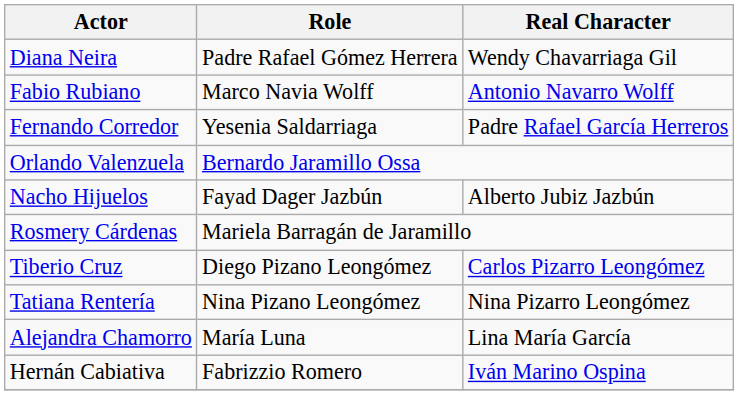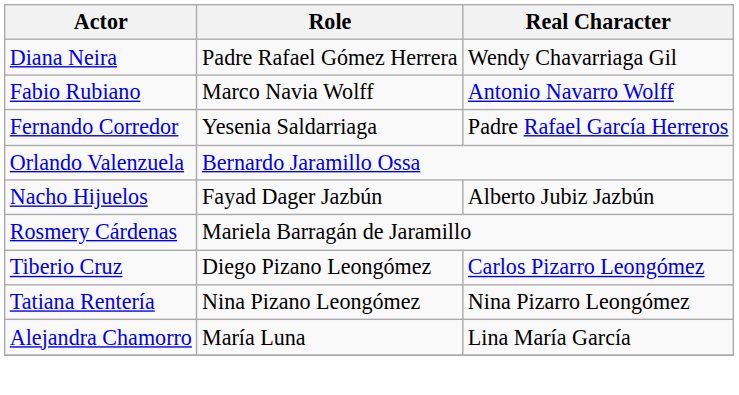 <table class="wikitable">
 <tr>
 <th>Actor</th>
 <th>Role</th>
 <th>Real Character</th>
 </tr>
 <tr>
 <td><a href='#'>Diana Neira</a></td>
 <td>Padre Rafael Gómez Herrera</td>
 <td>Wendy Chavarriaga Gil</td>
 </tr>
 <tr>
 <td><a href='#'>Fabio Rubiano</a></td>
 <td>Marco Navia Wolff</td>
 <td><a href='#'>Antonio Navarro Wolff</a></td>
 </tr>
 <tr>
 <td><a href='#'>Fernando Corredor</a></td>
 <td>Yesenia Saldarriaga</td>
 <td>Padre <a href='#'>Rafael García Herreros</a></td>
 </tr>
 <tr>
 <td><a href='#'>Orlando Valenzuela</a></td>
 <td colspan="2"><a href='#'>Bernardo Jaramillo Ossa</a></td>
 </tr>
 <tr>
 <td><a href='#'>Nacho Hijuelos</a></td>
 <td>Fayad Dager Jazbún</td>
 <td>Alberto Jubiz Jazbún</td>
 </tr>
 <tr>
 <td><a href='#'>Rosmery Cárdenas</a></td>
 <td colspan="2">Mariela Barragán de Jaramillo</td>
 </tr>
 <tr>
 <td><a href='#'>Tiberio Cruz</a></td>
 <td>Diego Pizano Leongómez</td>
 <td><a href='#'>Carlos Pizarro Leongómez</a></td>
 </tr>
 <tr>
 <td><a href='#'>Tatiana Rentería</a></td>
 <td>Nina Pizano Leongómez</td>
 <td>Nina Pizarro Leongómez</td>
 </tr>
 <tr>
 <td><a href='#'>Alejandra Chamorro</a></td>
 <td>María Luna</td>
 <td>Lina María García</td>
 </tr>
 <tr>
-<td>Hernán Cabiativa</td>
-<td>Fabrizzio Romero</td>
-<td><a href='#'>Iván Marino Ospina</a></td>
-</tr>
-<tr>
 </tr>
 </table>
